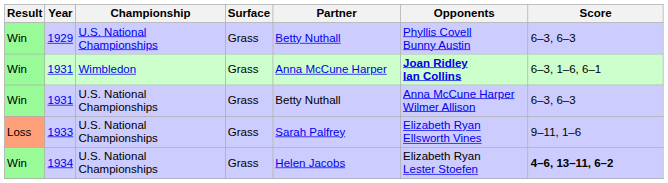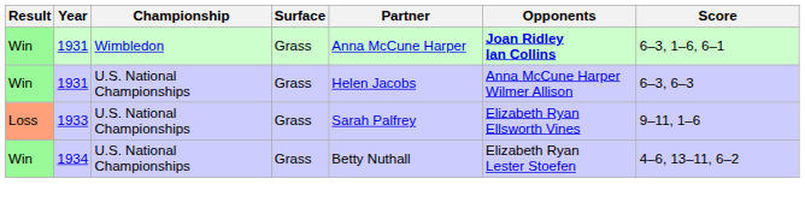 <table class="sortable wikitable">
 <tr>
 <th style="width:40px">Result</th>
 <th style="width:30px">Year</th>
 <th style="width:200px">Championship</th>
 <th style="width:50px">Surface</th>
 <th style="width:170px">Partner</th>
 <th style="width:170px">Opponents</th>
 <th style="width:180px" class="unsortable">Score</th>
-</tr>
-<tr style="background:#ccf;">
-<td style="background:#98fb98;">Win</td>
-<td><a href='#'>1929</a></td>
-<td><a href='#'>U.S. National Championships</a></td>
-<td>Grass</td>
-<td> <a href='#'>Betty Nuthall</a></td>
-<td> <a href='#'>Phyllis Covell</a> <br>  <a href='#'>Bunny Austin</a></td>
-<td>6–3, 6–3</td>
 </tr>
 <tr style="background:#cfc;">
 <td style="background:#98fb98;">Win</td>
 <td><a href='#'>1931</a></td>
 <td><a href='#'>Wimbledon</a></td>
 <td>Grass</td>
 <td> <a href='#'>Anna McCune Harper</a></td>
 <td><strong> <a href='#'>Joan Ridley</a> <br>  <a href='#'>Ian Collins</a></strong></td>
 <td>6–3, 1–6, 6–1</td>
 </tr>
 <tr style="background:#ccf;">
 <td style="background:#98fb98;">Win</td>
 <td><a href='#'>1931</a></td>
 <td>U.S. National Championships</td>
 <td>Grass</td>
-<td> Betty Nuthall</td>
+<td> <a href='#'>Helen Jacobs</a></td>
 <td> <a href='#'>Anna McCune Harper</a> <br>  <a href='#'>Wilmer Allison</a></td>
 <td>6–3, 6–3</td>
 </tr>
 <tr style="background:#ccf;">
 <td style="background:#ffa07a;">Loss</td>
 <td><a href='#'>1933</a></td>
 <td>U.S. National Championships</td>
 <td>Grass</td>
 <td> <a href='#'>Sarah Palfrey</a></td>
 <td> <a href='#'>Elizabeth Ryan</a> <br>  <a href='#'>Ellsworth Vines</a></td>
 <td>9–11, 1–6</td>
 </tr>
 <tr style="background:#ccf;">
 <td style="background:#98fb98;">Win</td>
 <td><a href='#'>1934</a></td>
 <td>U.S. National Championships</td>
 <td>Grass</td>
-<td> <a href='#'>Helen Jacobs</a></td>
+<td> Betty Nuthall</td>
 <td> Elizabeth Ryan <br>  <a href='#'>Lester Stoefen</a></td>
-<td><strong>4–6, 13–11, 6–2</strong></td>
+<td>4–6, 13–11, 6–2</td>
 </tr>
 </table>
